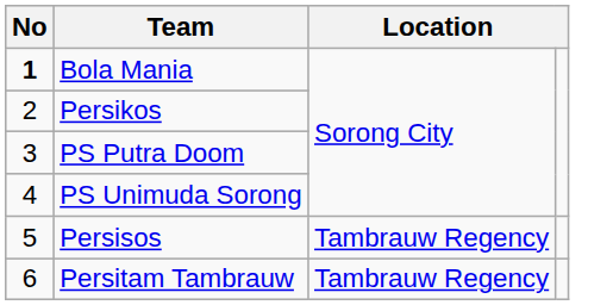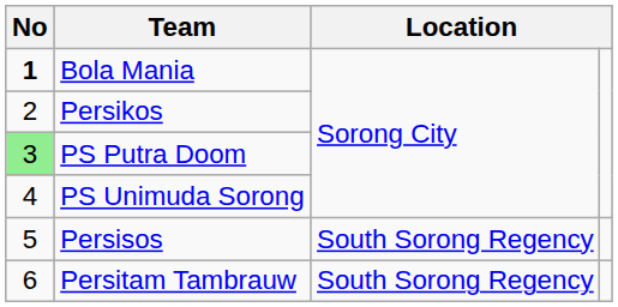 <table class="wikitable sortable" style="font-size:90%;">
 <tr>
 <th>No</th>
 <th>Team</th>
 <th colspan="2">Location</th>
 </tr>
 <tr>
 <td align="center"><strong>1</strong></td>
 <td><a href='#'>Bola Mania</a></td>
 <td rowspan="4"><a href='#'>Sorong City</a></td>
 <td rowspan="4"></td>
 </tr>
 <tr>
 <td align="center">2</td>
 <td><a href='#'>Persikos</a></td>
 </tr>
 <tr>
-<td align="center">3</td>
+<td align="center" style="background: lightgreen;">3</td>
 <td><a href='#'>PS Putra Doom</a></td>
 </tr>
 <tr>
 <td align="center">4</td>
 <td><a href='#'>PS Unimuda Sorong</a></td>
 </tr>
 <tr>
 <td align="center">5</td>
 <td><a href='#'>Persisos</a></td>
-<td><a href='#'>Tambrauw Regency</a></td>
+<td><a href='#'>South Sorong Regency</a></td>
 <td></td>
 </tr>
 <tr>
 <td align="center">6</td>
 <td><a href='#'>Persitam Tambrauw</a></td>
-<td><a href='#'>Tambrauw Regency</a></td>
+<td><a href='#'>South Sorong Regency</a></td>
 <td></td>
 </tr>
 </table>
